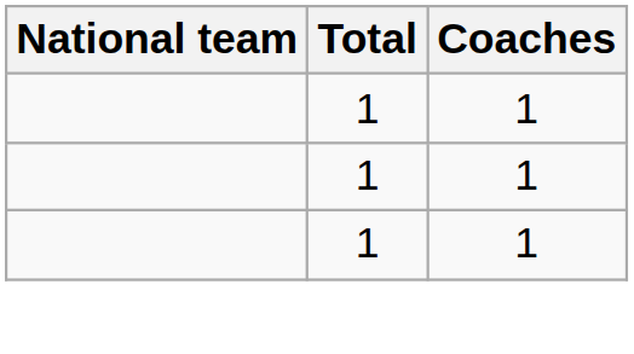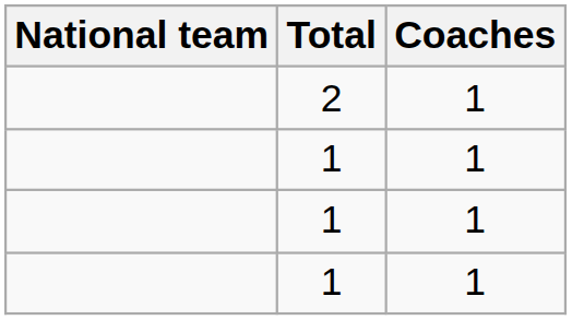 <table class="wikitable sortable">
 <tr>
 <th>National team</th>
 <th>Total</th>
 <th>Coaches</th>
+</tr>
+<tr>
+<td></td>
+<td align="center">2</td>
+<td align="center">1</td>
 </tr>
 <tr>
 <td></td>
 <td align="center">1</td>
 <td align="center">1</td>
 </tr>
 <tr>
 <td></td>
 <td align="center">1</td>
 <td align="center">1</td>
 </tr>
 <tr>
 <td></td>
 <td align="center">1</td>
 <td align="center">1</td>
 </tr>
 </table>
